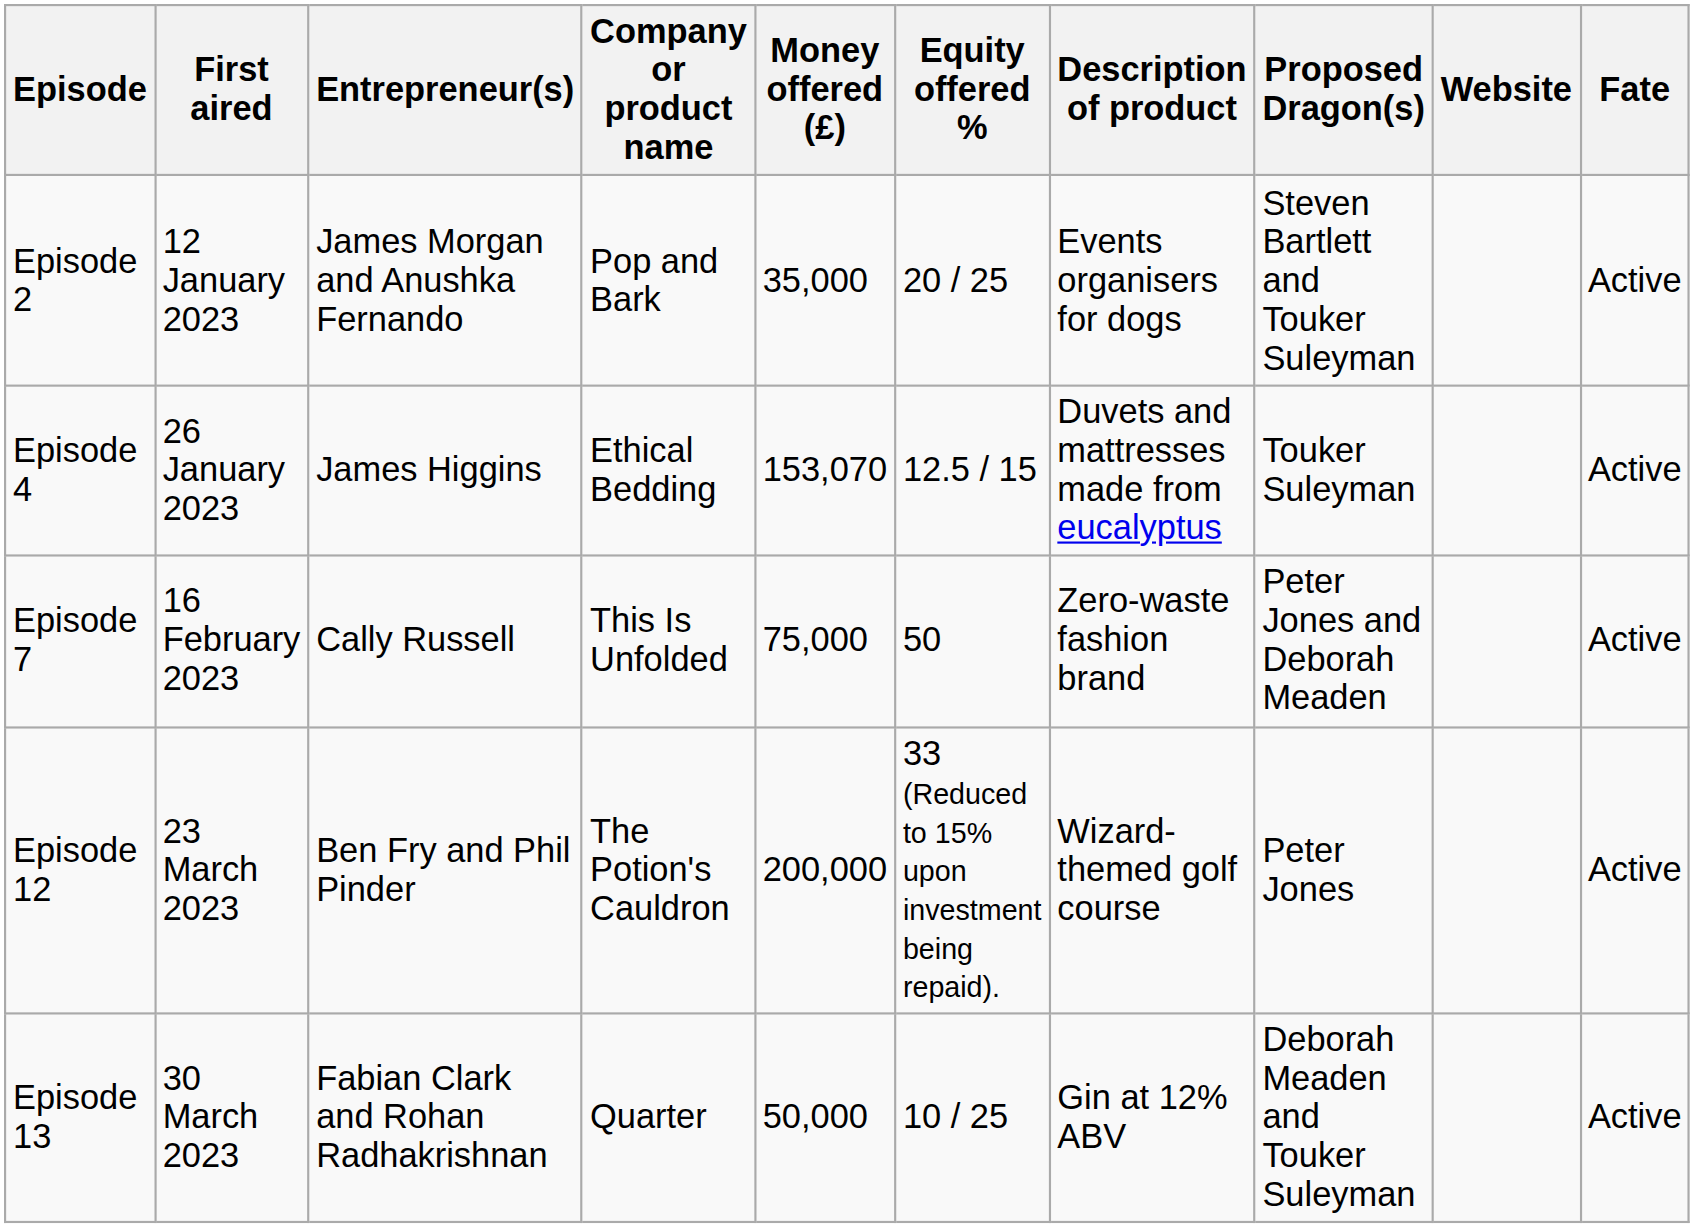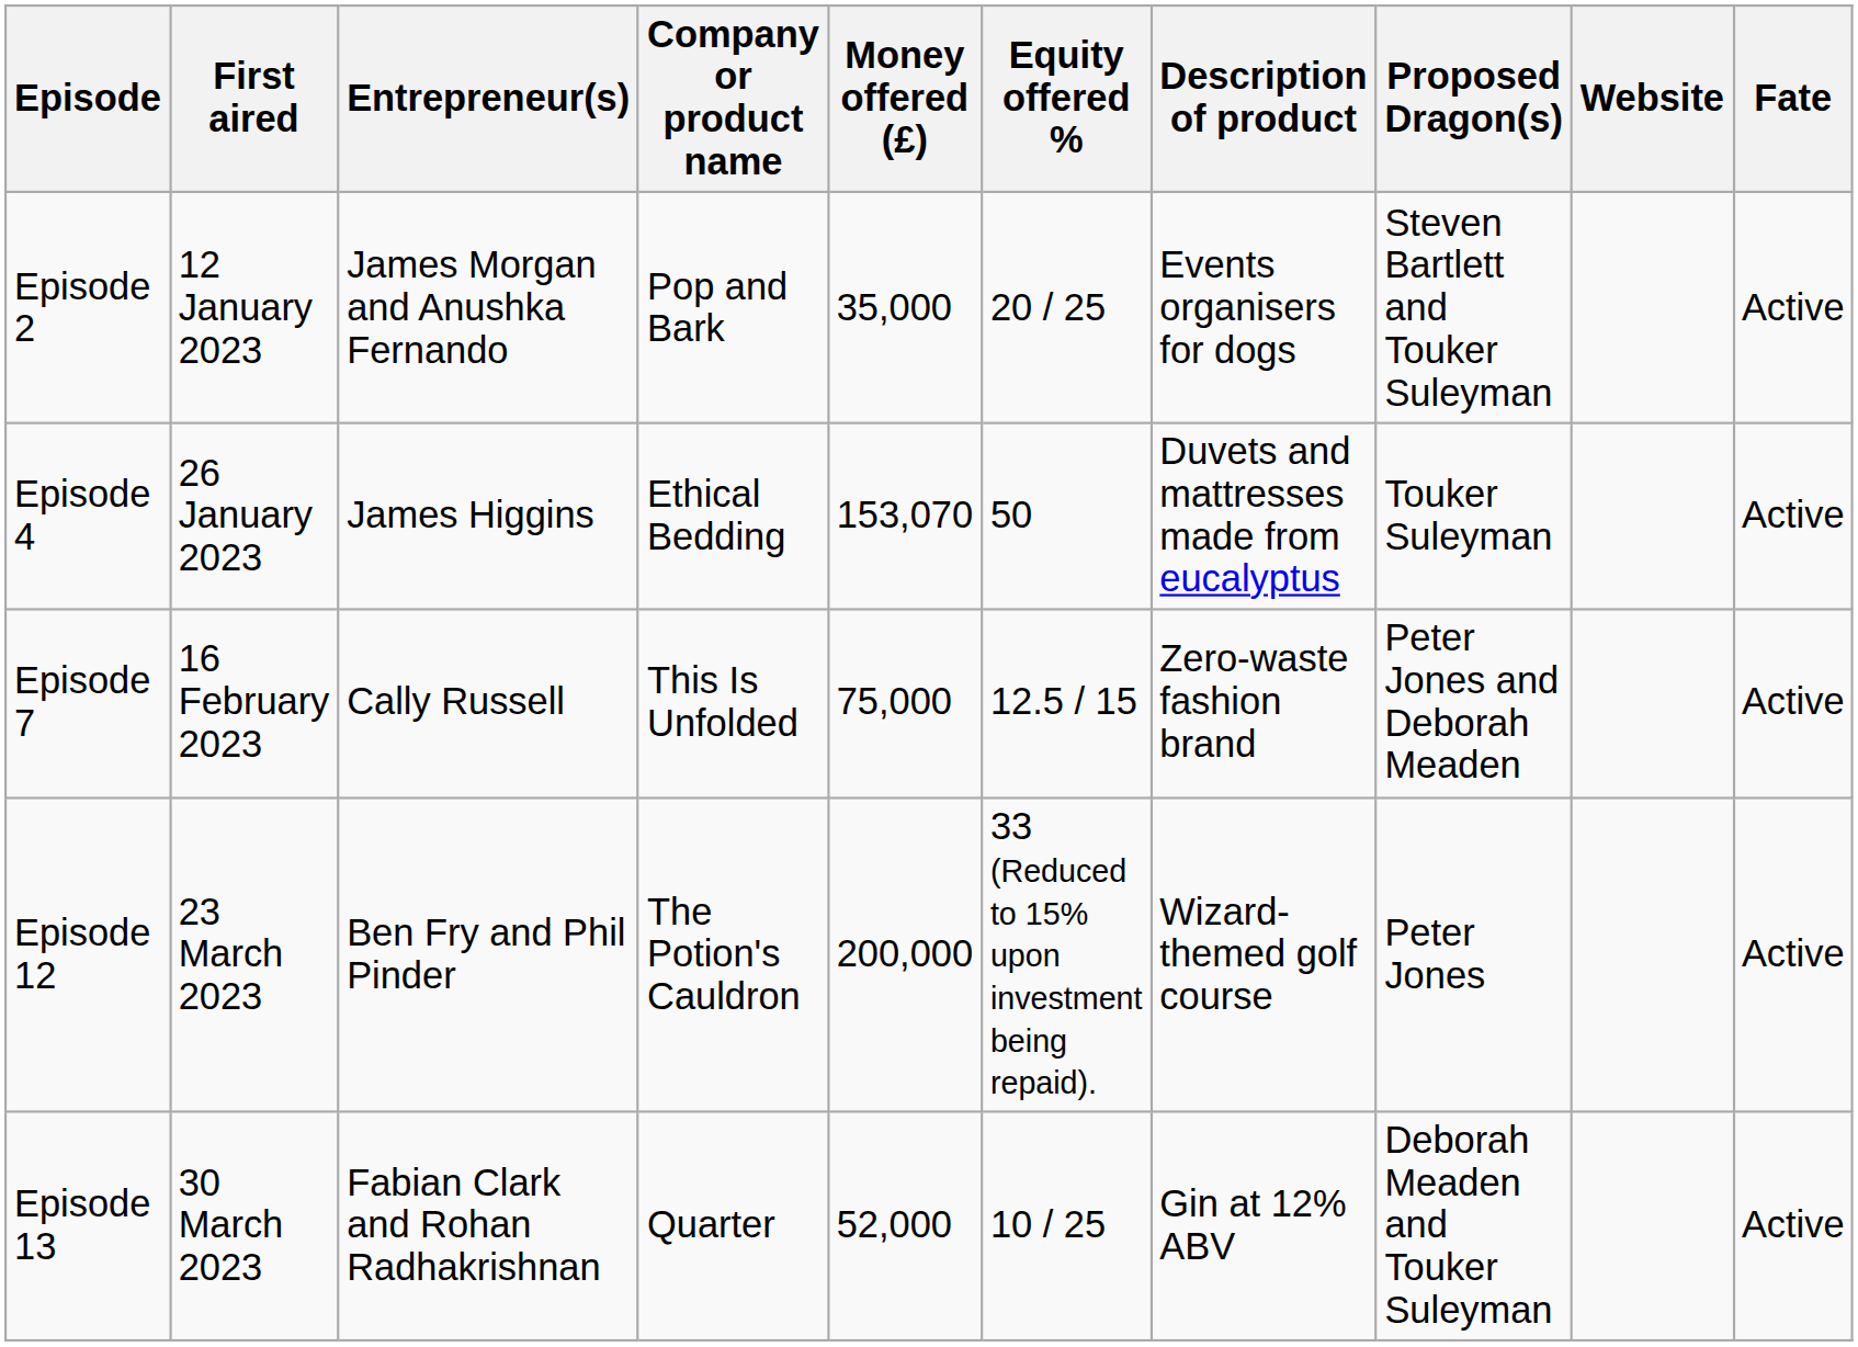 <table class="wikitable sortable">
 <tr>
 <th>Episode</th>
 <th>First aired</th>
 <th>Entrepreneur(s)</th>
 <th>Company or product name</th>
 <th>Money offered (£)</th>
 <th>Equity offered %</th>
 <th>Description of product</th>
 <th>Proposed Dragon(s)</th>
 <th>Website</th>
 <th>Fate</th>
 </tr>
 <tr>
 <td>Episode 2</td>
 <td>12 January 2023</td>
 <td>James Morgan and Anushka Fernando</td>
 <td>Pop and Bark</td>
 <td>35,000</td>
 <td>20 / 25</td>
 <td>Events organisers for dogs</td>
 <td>Steven Bartlett and Touker Suleyman </td>
 <td></td>
 <td>Active </td>
 </tr>
 <tr>
 <td>Episode 4</td>
 <td>26 January 2023</td>
 <td>James Higgins</td>
 <td>Ethical Bedding</td>
 <td>153,070</td>
-<td>12.5 / 15</td>
+<td>50</td>
 <td>Duvets and mattresses made from <a href='#'>eucalyptus</a></td>
 <td>Touker Suleyman </td>
 <td></td>
 <td>Active </td>
 </tr>
 <tr>
 <td>Episode 7</td>
 <td>16 February 2023</td>
 <td>Cally Russell</td>
 <td>This Is Unfolded</td>
 <td>75,000</td>
-<td>50</td>
+<td>12.5 / 15</td>
 <td>Zero-waste fashion brand</td>
 <td>Peter Jones and Deborah Meaden </td>
 <td></td>
 <td>Active </td>
 </tr>
 <tr>
 <td>Episode 12</td>
 <td>23 March 2023</td>
 <td>Ben Fry and Phil Pinder</td>
 <td>The Potion's Cauldron</td>
 <td>200,000</td>
 <td>33 <br><small>(Reduced to 15% upon investment being repaid).</small></td>
 <td>Wizard-themed golf course</td>
 <td>Peter Jones </td>
 <td></td>
 <td>Active </td>
 </tr>
 <tr>
 <td>Episode 13</td>
 <td>30 March 2023</td>
 <td>Fabian Clark and Rohan Radhakrishnan</td>
 <td>Quarter</td>
-<td>50,000</td>
+<td>52,000</td>
 <td>10 / 25</td>
 <td>Gin at 12% ABV</td>
 <td>Deborah Meaden and Touker Suleyman </td>
 <td></td>
 <td>Active </td>
 </tr>
 </table>
